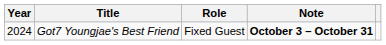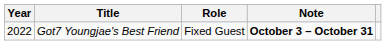 <table class="wikitable sortable">
 <tr style="background:#B0C4DE;">
 <th>Year</th>
 <th>Title</th>
 <th>Role</th>
 <th>Note</th>
 <th></th>
 </tr>
 <tr>
-<td>2024</td>
+<td>2022</td>
 <td><em>Got7 Youngjae's Best Friend</em></td>
 <td>Fixed Guest</td>
 <td><strong>October 3 – October 31</strong></td>
 <td></td>
 </tr>
 </table>
